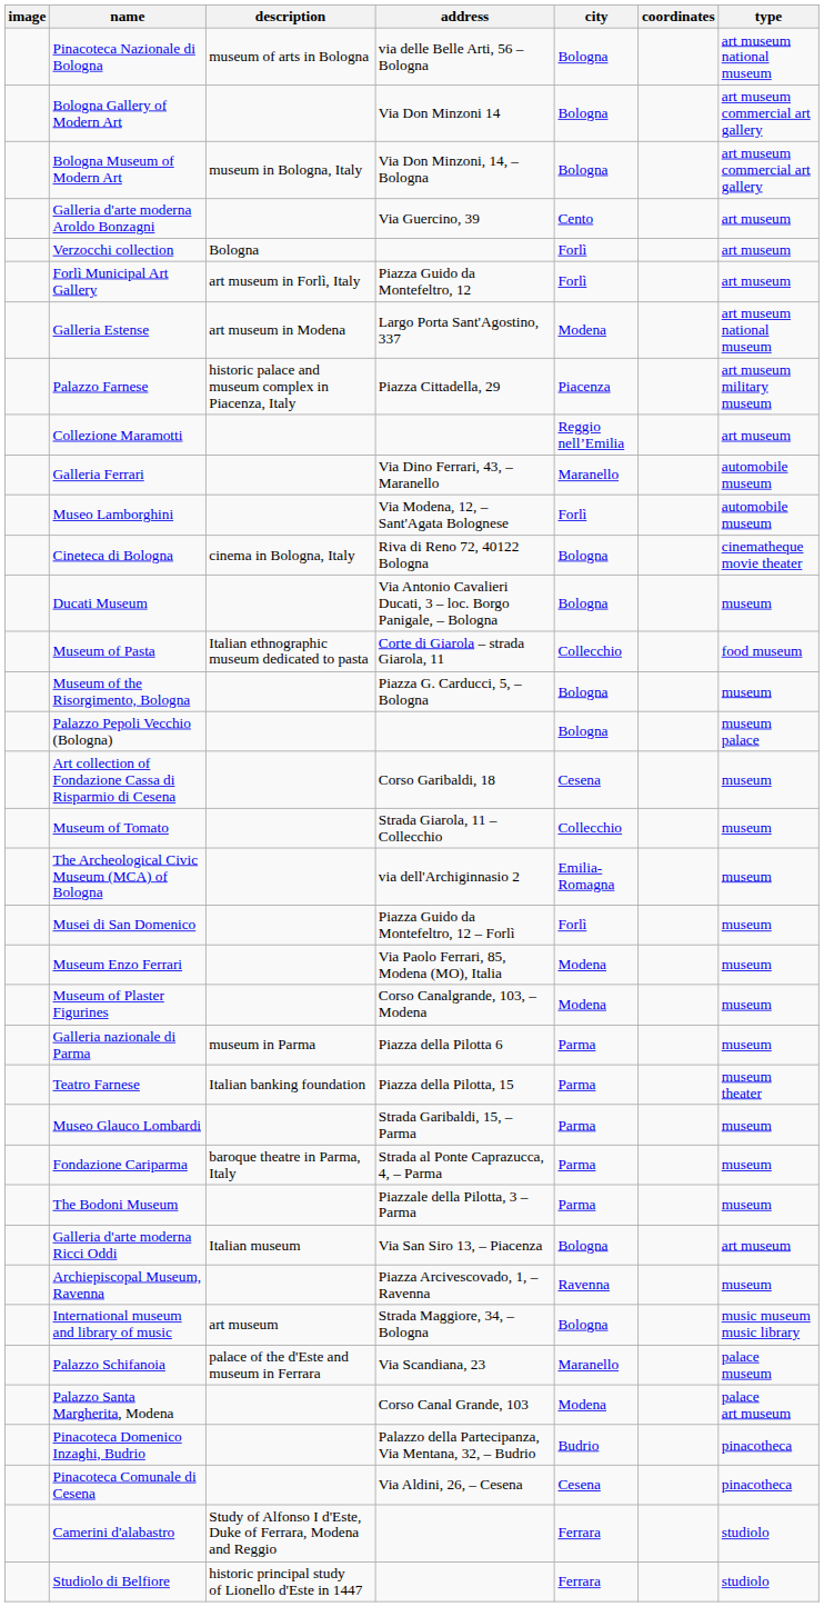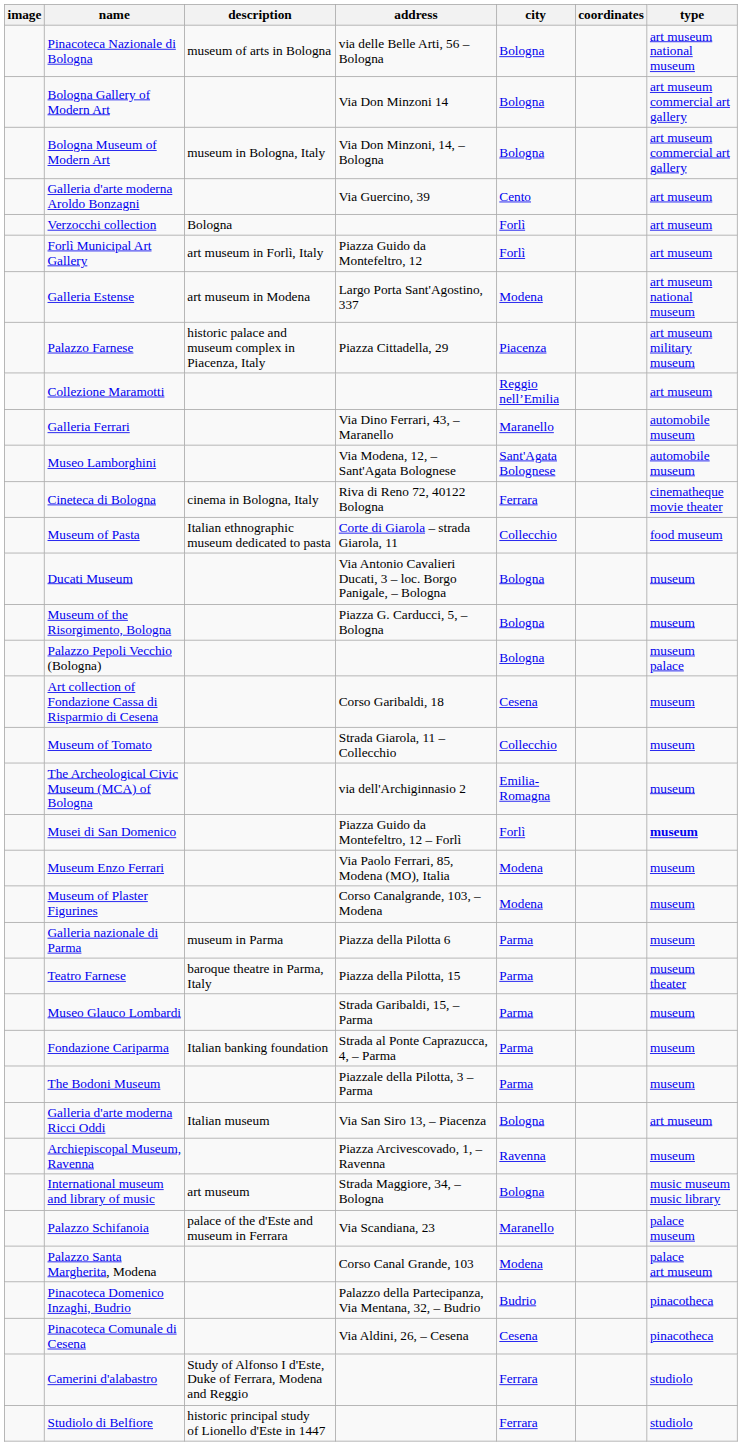 <table class='wikitable sortable' style='width:100%'>
 <tr>
 <th>image</th>
 <th>name</th>
 <th>description</th>
 <th>address</th>
 <th>city</th>
 <th>coordinates</th>
 <th>type</th>
 </tr>
 <tr>
 <td></td>
 <td><a href='#'>Pinacoteca Nazionale di Bologna</a></td>
 <td>museum of arts in Bologna</td>
 <td>via delle Belle Arti, 56 – Bologna</td>
 <td><a href='#'>Bologna</a></td>
 <td></td>
 <td><a href='#'>art museum</a><br><a href='#'>national museum</a></td>
 </tr>
 <tr>
 <td></td>
 <td><a href='#'>Bologna Gallery of Modern Art</a></td>
 <td></td>
 <td>Via Don Minzoni 14</td>
 <td><a href='#'>Bologna</a></td>
 <td></td>
 <td><a href='#'>art museum</a><br><a href='#'>commercial art gallery</a></td>
 </tr>
 <tr>
 <td></td>
 <td><a href='#'>Bologna Museum of Modern Art</a></td>
 <td>museum in Bologna, Italy</td>
 <td>Via Don Minzoni, 14,  – Bologna</td>
 <td><a href='#'>Bologna</a></td>
 <td></td>
 <td><a href='#'>art museum</a><br><a href='#'>commercial art gallery</a></td>
 </tr>
 <tr>
 <td></td>
 <td><a href='#'>Galleria d'arte moderna Aroldo Bonzagni</a></td>
 <td></td>
 <td>Via Guercino, 39</td>
 <td><a href='#'>Cento</a></td>
 <td></td>
 <td><a href='#'>art museum</a></td>
 </tr>
 <tr>
 <td></td>
 <td><a href='#'>Verzocchi collection</a></td>
 <td>Bologna</td>
 <td></td>
 <td><a href='#'>Forlì</a></td>
 <td></td>
 <td><a href='#'>art museum</a></td>
 </tr>
 <tr>
 <td></td>
 <td><a href='#'>Forlì Municipal Art Gallery</a></td>
 <td>art museum in Forlì, Italy</td>
 <td>Piazza Guido da Montefeltro, 12</td>
 <td><a href='#'>Forlì</a></td>
 <td></td>
 <td><a href='#'>art museum</a></td>
 </tr>
 <tr>
 <td></td>
 <td><a href='#'>Galleria Estense</a></td>
 <td>art museum in Modena</td>
 <td>Largo Porta Sant'Agostino, 337</td>
 <td><a href='#'>Modena</a></td>
 <td></td>
 <td><a href='#'>art museum</a><br><a href='#'>national museum</a></td>
 </tr>
 <tr>
 <td></td>
 <td><a href='#'>Palazzo Farnese</a></td>
 <td>historic palace and museum complex in Piacenza, Italy</td>
 <td>Piazza Cittadella, 29</td>
 <td><a href='#'>Piacenza</a></td>
 <td></td>
 <td><a href='#'>art museum</a><br><a href='#'>military museum</a></td>
 </tr>
 <tr>
 <td></td>
 <td><a href='#'>Collezione Maramotti</a></td>
 <td></td>
 <td></td>
 <td><a href='#'>Reggio nell’Emilia</a></td>
 <td></td>
 <td><a href='#'>art museum</a></td>
 </tr>
 <tr>
 <td></td>
 <td><a href='#'>Galleria Ferrari</a></td>
 <td></td>
 <td>Via Dino Ferrari, 43,  – Maranello</td>
 <td><a href='#'>Maranello</a></td>
 <td></td>
 <td><a href='#'>automobile museum</a></td>
 </tr>
 <tr>
 <td></td>
 <td><a href='#'>Museo Lamborghini</a></td>
 <td></td>
 <td>Via Modena, 12,  – Sant'Agata Bolognese</td>
-<td><a href='#'>Forlì</a></td>
+<td><a href='#'>Sant'Agata Bolognese</a></td>
 <td></td>
 <td><a href='#'>automobile museum</a></td>
 </tr>
 <tr>
 <td></td>
 <td><a href='#'>Cineteca di Bologna</a></td>
 <td>cinema in Bologna, Italy</td>
 <td>Riva di Reno 72, 40122 Bologna</td>
-<td><a href='#'>Bologna</a></td>
+<td><a href='#'>Ferrara</a></td>
 <td></td>
 <td><a href='#'>cinematheque</a><br><a href='#'>movie theater</a></td>
+</tr>
+<tr>
+<td></td>
+<td><a href='#'>Museum of Pasta</a></td>
+<td>Italian ethnographic museum dedicated to pasta</td>
+<td><a href='#'>Corte di Giarola</a> – strada Giarola, 11</td>
+<td><a href='#'>Collecchio</a></td>
+<td></td>
+<td><a href='#'>food museum</a></td>
 </tr>
 <tr>
 <td></td>
 <td><a href='#'>Ducati Museum</a></td>
 <td></td>
 <td>Via Antonio Cavalieri Ducati, 3 – loc. Borgo Panigale,  – Bologna</td>
 <td><a href='#'>Bologna</a></td>
 <td></td>
 <td><a href='#'>museum</a></td>
-</tr>
-<tr>
-<td></td>
-<td><a href='#'>Museum of Pasta</a></td>
-<td>Italian ethnographic museum dedicated to pasta</td>
-<td><a href='#'>Corte di Giarola</a> – strada Giarola, 11</td>
-<td><a href='#'>Collecchio</a></td>
-<td></td>
-<td><a href='#'>food museum</a></td>
 </tr>
 <tr>
 <td></td>
 <td><a href='#'>Museum of the Risorgimento, Bologna</a></td>
 <td></td>
 <td>Piazza G. Carducci, 5,  – Bologna</td>
 <td><a href='#'>Bologna</a></td>
 <td></td>
 <td><a href='#'>museum</a></td>
 </tr>
 <tr>
 <td></td>
 <td><a href='#'>Palazzo Pepoli Vecchio</a> (Bologna)</td>
 <td></td>
 <td></td>
 <td><a href='#'>Bologna</a></td>
 <td></td>
 <td><a href='#'>museum</a><br><a href='#'>palace</a></td>
 </tr>
 <tr>
 <td></td>
 <td><a href='#'>Art collection of Fondazione Cassa di Risparmio di Cesena</a></td>
 <td></td>
 <td>Corso Garibaldi, 18</td>
 <td><a href='#'>Cesena</a></td>
 <td></td>
 <td><a href='#'>museum</a></td>
 </tr>
 <tr>
 <td></td>
 <td><a href='#'>Museum of Tomato</a></td>
 <td></td>
 <td>Strada Giarola, 11 – Collecchio</td>
 <td><a href='#'>Collecchio</a></td>
 <td></td>
 <td><a href='#'>museum</a></td>
 </tr>
 <tr>
 <td></td>
 <td><a href='#'>The Archeological Civic Museum (MCA) of Bologna</a></td>
 <td></td>
 <td>via dell'Archiginnasio 2</td>
 <td><a href='#'>Emilia-Romagna</a></td>
 <td></td>
 <td><a href='#'>museum</a></td>
 </tr>
 <tr>
 <td></td>
 <td><a href='#'>Musei di San Domenico</a></td>
 <td></td>
 <td>Piazza Guido da Montefeltro, 12 – Forlì</td>
 <td><a href='#'>Forlì</a></td>
 <td></td>
-<td><a href='#'>museum</a></td>
+<td><strong><a href='#'>museum</a></strong></td>
 </tr>
 <tr>
 <td></td>
 <td><a href='#'>Museum Enzo Ferrari</a></td>
 <td></td>
 <td>Via Paolo Ferrari, 85, Modena (MO), Italia</td>
 <td><a href='#'>Modena</a></td>
 <td></td>
 <td><a href='#'>museum</a></td>
 </tr>
 <tr>
 <td></td>
 <td><a href='#'>Museum of Plaster Figurines</a></td>
 <td></td>
 <td>Corso Canalgrande, 103,  – Modena</td>
 <td><a href='#'>Modena</a></td>
 <td></td>
 <td><a href='#'>museum</a></td>
 </tr>
 <tr>
 <td></td>
 <td><a href='#'>Galleria nazionale di Parma</a></td>
 <td>museum in Parma</td>
 <td>Piazza della Pilotta 6</td>
 <td><a href='#'>Parma</a></td>
 <td></td>
 <td><a href='#'>museum</a></td>
 </tr>
 <tr>
 <td></td>
 <td><a href='#'>Teatro Farnese</a></td>
-<td>Italian banking foundation</td>
+<td>baroque theatre in Parma, Italy</td>
 <td>Piazza della Pilotta, 15</td>
 <td><a href='#'>Parma</a></td>
 <td></td>
 <td><a href='#'>museum</a><br><a href='#'>theater</a></td>
 </tr>
 <tr>
 <td></td>
 <td><a href='#'>Museo Glauco Lombardi</a></td>
 <td></td>
 <td>Strada Garibaldi, 15,  – Parma</td>
 <td><a href='#'>Parma</a></td>
 <td></td>
 <td><a href='#'>museum</a></td>
 </tr>
 <tr>
 <td></td>
 <td><a href='#'>Fondazione Cariparma</a></td>
-<td>baroque theatre in Parma, Italy</td>
+<td>Italian banking foundation</td>
 <td>Strada al Ponte Caprazucca, 4,  – Parma</td>
 <td><a href='#'>Parma</a></td>
 <td></td>
 <td><a href='#'>museum</a></td>
 </tr>
 <tr>
 <td></td>
 <td><a href='#'>The Bodoni Museum</a></td>
 <td></td>
 <td>Piazzale della Pilotta, 3 – Parma</td>
 <td><a href='#'>Parma</a></td>
 <td></td>
 <td><a href='#'>museum</a></td>
 </tr>
 <tr>
 <td></td>
 <td><a href='#'>Galleria d'arte moderna Ricci Oddi</a></td>
 <td>Italian museum</td>
 <td>Via San Siro 13,  – Piacenza</td>
 <td><a href='#'>Bologna</a></td>
 <td></td>
 <td><a href='#'>art museum</a></td>
 </tr>
 <tr>
 <td></td>
 <td><a href='#'>Archiepiscopal Museum, Ravenna</a></td>
 <td></td>
 <td>Piazza Arcivescovado, 1,  – Ravenna</td>
 <td><a href='#'>Ravenna</a></td>
 <td></td>
 <td><a href='#'>museum</a></td>
 </tr>
 <tr>
 <td></td>
 <td><a href='#'>International museum and library of music</a></td>
 <td>art museum</td>
 <td>Strada Maggiore, 34,  – Bologna</td>
 <td><a href='#'>Bologna</a></td>
 <td></td>
 <td><a href='#'>music museum</a><br><a href='#'>music library</a></td>
 </tr>
 <tr>
 <td></td>
 <td><a href='#'>Palazzo Schifanoia</a></td>
 <td>palace of the d'Este and museum in Ferrara</td>
 <td>Via Scandiana, 23</td>
 <td><a href='#'>Maranello</a></td>
 <td></td>
 <td><a href='#'>palace</a><br><a href='#'>museum</a></td>
 </tr>
 <tr>
 <td></td>
 <td><a href='#'>Palazzo Santa Margherita</a>, Modena</td>
 <td></td>
 <td>Corso Canal Grande, 103</td>
 <td><a href='#'>Modena</a></td>
 <td></td>
 <td><a href='#'>palace</a><br><a href='#'>art museum</a></td>
 </tr>
 <tr>
 <td></td>
 <td><a href='#'>Pinacoteca Domenico Inzaghi, Budrio</a></td>
 <td></td>
 <td>Palazzo della Partecipanza, Via Mentana, 32,  – Budrio</td>
 <td><a href='#'>Budrio</a></td>
 <td></td>
 <td><a href='#'>pinacotheca</a></td>
 </tr>
 <tr>
 <td></td>
 <td><a href='#'>Pinacoteca Comunale di Cesena</a></td>
 <td></td>
 <td>Via Aldini, 26,  – Cesena</td>
 <td><a href='#'>Cesena</a></td>
 <td></td>
 <td><a href='#'>pinacotheca</a></td>
 </tr>
 <tr>
 <td></td>
 <td><a href='#'>Camerini d'alabastro</a></td>
 <td>Study of Alfonso I d'Este, Duke of Ferrara, Modena and Reggio</td>
 <td></td>
 <td><a href='#'>Ferrara</a></td>
 <td></td>
 <td><a href='#'>studiolo</a></td>
 </tr>
 <tr>
 <td></td>
 <td><a href='#'>Studiolo di Belfiore</a></td>
 <td>historic principal study of Lionello d'Este in 1447</td>
 <td></td>
 <td><a href='#'>Ferrara</a></td>
 <td></td>
 <td><a href='#'>studiolo</a></td>
 </tr>
 </table>
